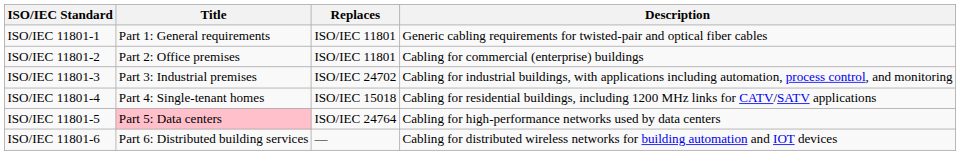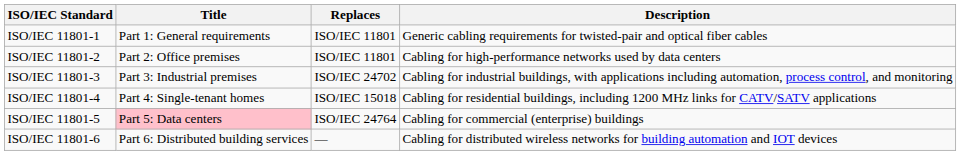 <table class="wikitable">
 <tr>
 <th data-sort-type="number">ISO/IEC Standard</th>
 <th>Title</th>
 <th>Replaces</th>
 <th>Description</th>
 </tr>
 <tr>
 <td>ISO/IEC 11801-1</td>
 <td>Part 1: General requirements</td>
 <td>ISO/IEC 11801</td>
 <td>Generic cabling requirements for twisted-pair and optical fiber cables</td>
 </tr>
 <tr>
 <td>ISO/IEC 11801-2</td>
 <td>Part 2: Office premises</td>
 <td>ISO/IEC 11801</td>
-<td>Cabling for commercial (enterprise) buildings</td>
+<td>Cabling for high-performance networks used by data centers</td>
 </tr>
 <tr>
 <td>ISO/IEC 11801-3</td>
 <td>Part 3: Industrial premises</td>
 <td>ISO/IEC 24702</td>
 <td>Cabling for industrial buildings, with applications including automation, <a href='#'>process control</a>, and monitoring</td>
 </tr>
 <tr>
 <td>ISO/IEC 11801-4</td>
 <td>Part 4: Single-tenant homes</td>
 <td>ISO/IEC 15018</td>
 <td>Cabling for residential buildings, including 1200 MHz links for <a href='#'>CATV</a>/<a href='#'>SATV</a> applications</td>
 </tr>
 <tr>
 <td>ISO/IEC 11801-5</td>
 <td style="background: pink;">Part 5: Data centers</td>
 <td>ISO/IEC 24764</td>
-<td>Cabling for high-performance networks used by data centers</td>
+<td>Cabling for commercial (enterprise) buildings</td>
 </tr>
 <tr>
 <td>ISO/IEC 11801-6</td>
 <td>Part 6: Distributed building services</td>
 <td>—</td>
 <td>Cabling for distributed wireless networks for <a href='#'>building automation</a> and <a href='#'>IOT</a> devices</td>
 </tr>
 </table>
